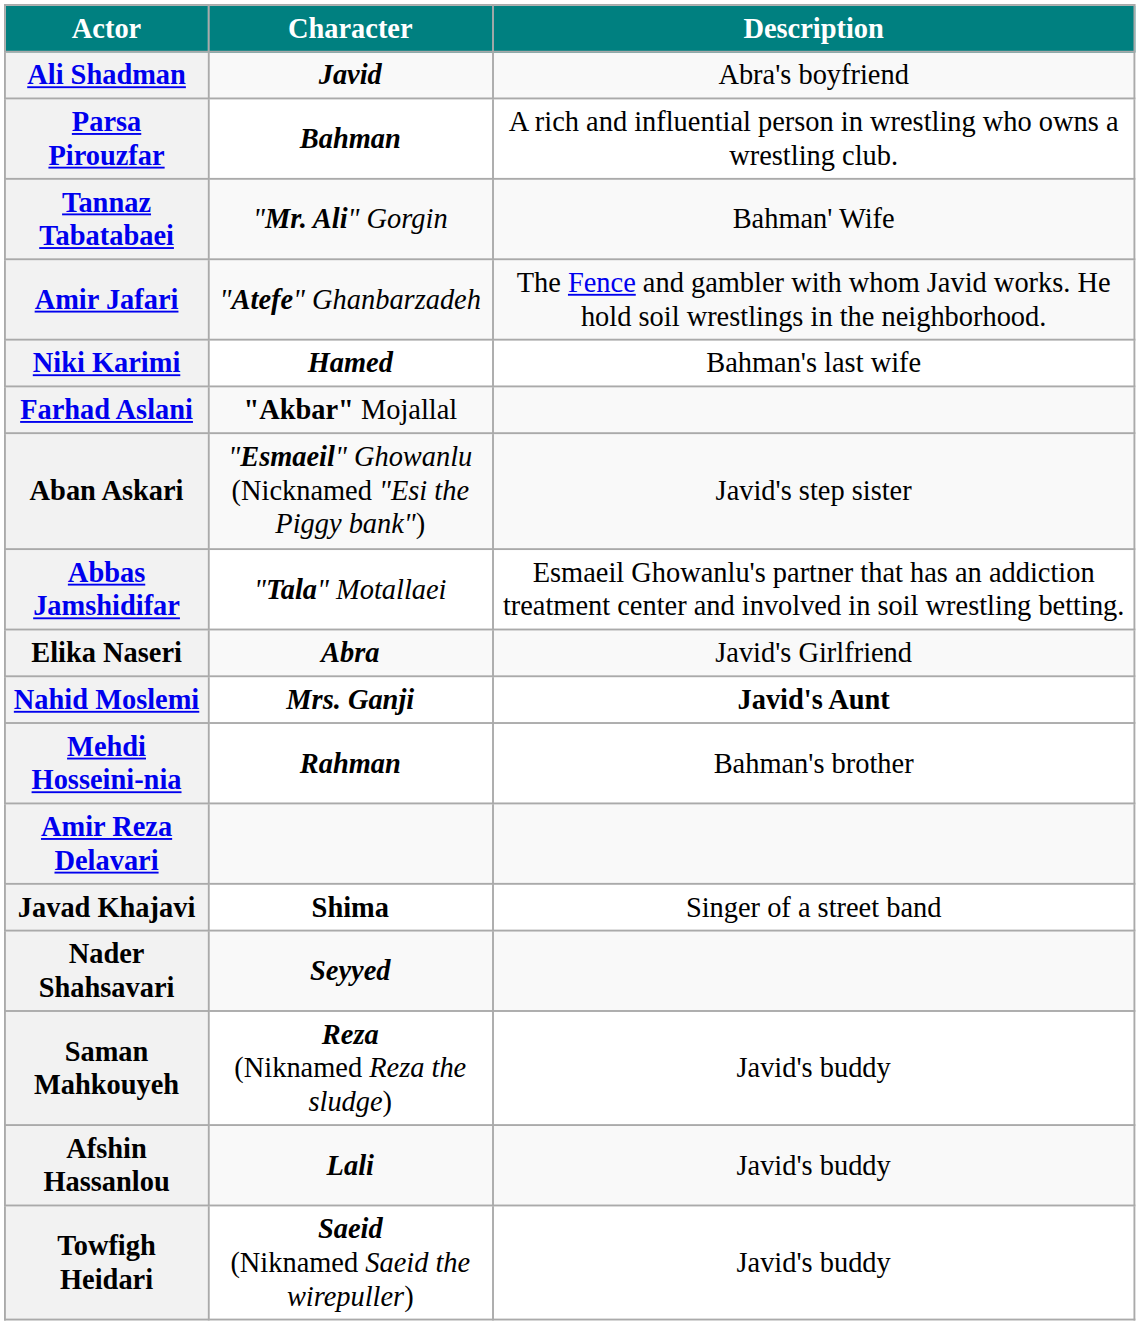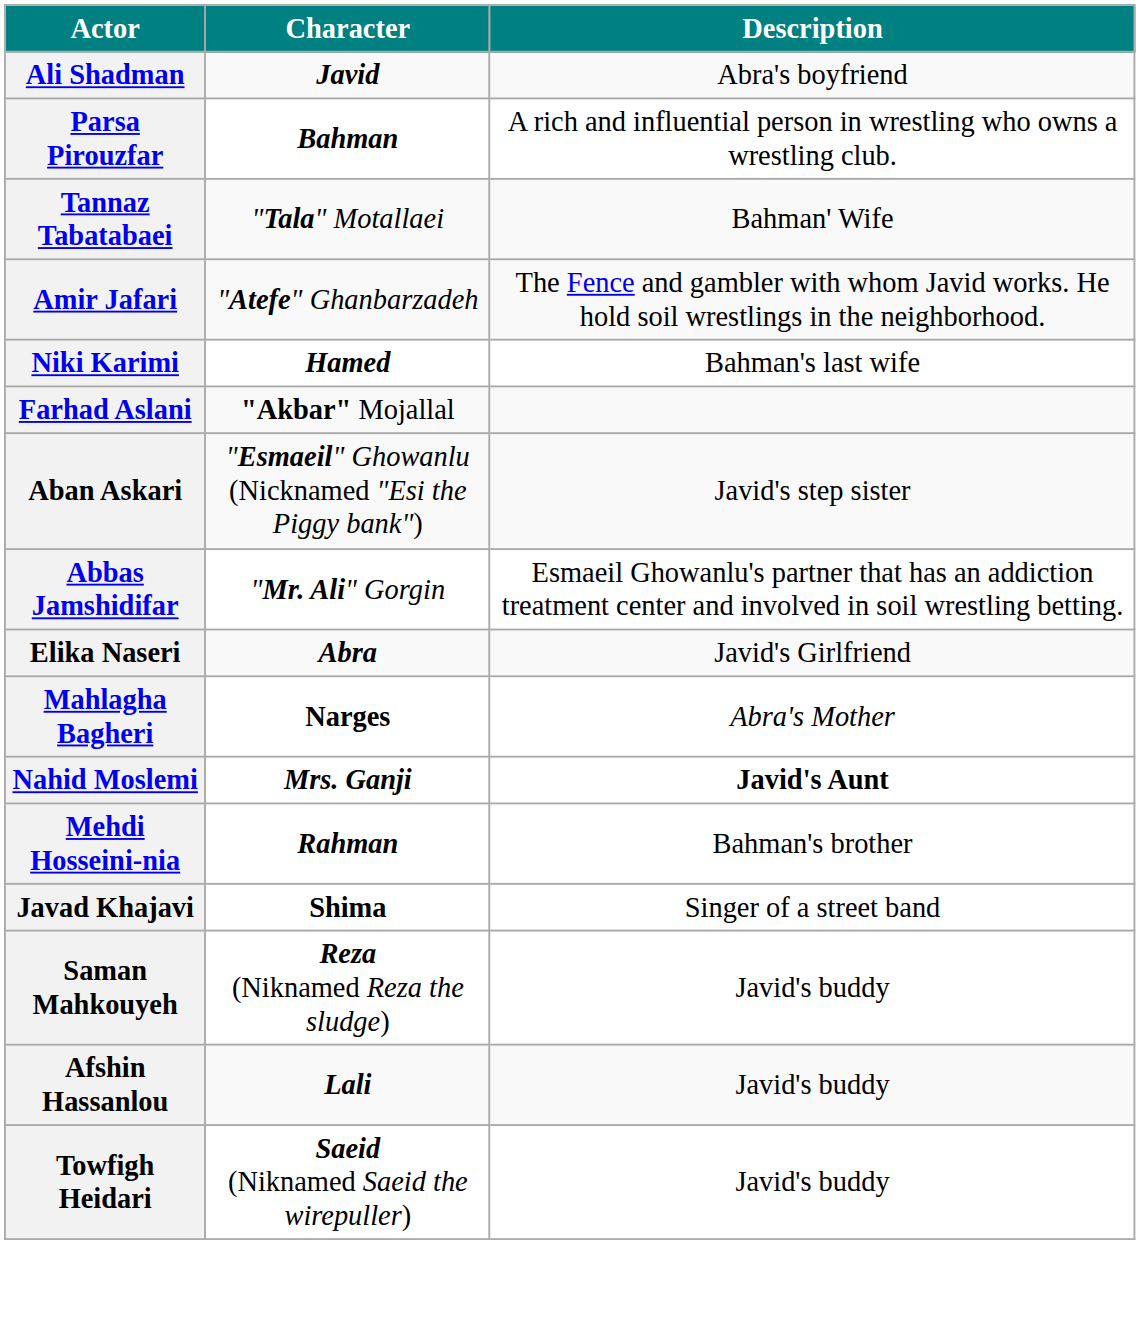 <table class="wikitable" width="97%" border="1" style="text-align:center; background-color:#f9f9f9; border:1px solid; border-collapse: collapse; font-size:95%;">
 <tr>
 <th style="background:#008080;color:#ffffff">Actor</th>
 <th style="background:#008080;color:#ffffff">Character</th>
 <th style="background:#008080;color:#ffffff">Description</th>
 </tr>
 <tr>
 <th><a href='#'>Ali Shadman</a></th>
 <td><strong><em>Javid</em></strong></td>
 <td>Abra's boyfriend</td>
 </tr>
 <tr bgcolor="white">
 <th><a href='#'>Parsa Pirouzfar</a></th>
 <td><strong><em>Bahman</em></strong></td>
 <td>A rich and influential person in wrestling who owns a wrestling club.</td>
 </tr>
 <tr>
 <th><a href='#'>Tannaz Tabatabaei</a></th>
-<td><em>"<strong>Mr. Ali</strong>" Gorgin</em></td>
+<td><em>"<strong>Tala</strong>" Motallaei</em></td>
 <td>Bahman' Wife</td>
 </tr>
 <tr>
 <th><a href='#'>Amir Jafari</a></th>
 <td><em>"<strong>Atefe</strong>" Ghanbarzadeh</em></td>
 <td>The <a href='#'>Fence</a> and gambler with whom Javid works. He hold soil wrestlings in the neighborhood.</td>
 </tr>
 <tr bgcolor="white">
 <th><a href='#'>Niki Karimi</a></th>
 <td><strong><em>Hamed</em></strong></td>
 <td>Bahman's last wife</td>
 </tr>
 <tr>
 <th><a href='#'>Farhad Aslani</a></th>
 <td><strong>"Akbar"</strong> Mojallal</td>
 <td></td>
 </tr>
 <tr>
 <th>Aban Askari</th>
 <td><em>"<strong>Esmaeil</strong>" Ghowanlu</em><br>(Nicknamed <em>"Esi the Piggy bank"</em>)</td>
 <td>Javid's step sister</td>
 </tr>
 <tr bgcolor="white">
 <th><a href='#'>Abbas Jamshidifar</a></th>
-<td><em>"<strong>Tala</strong>" Motallaei</em></td>
+<td><em>"<strong>Mr. Ali</strong>" Gorgin</em></td>
 <td>Esmaeil Ghowanlu's partner that has an addiction treatment center and involved in soil wrestling betting.</td>
 </tr>
 <tr>
 <th>Elika Naseri</th>
 <td><strong><em>Abra</em></strong></td>
 <td>Javid's Girlfriend</td>
+</tr>
+<tr bgcolor="white">
+<th><a href='#'>Mahlagha Bagheri</a></th>
+<td><strong>Narges</strong></td>
+<td><em>Abra's Mother</em></td>
 </tr>
 <tr bgcolor="white">
 <th><a href='#'>Nahid Moslemi</a></th>
 <td><strong><em>Mrs. Ganji</em></strong></td>
 <td><strong>Javid's Aunt</strong></td>
 </tr>
 <tr bgcolor="white">
 <th><a href='#'>Mehdi Hosseini-nia</a></th>
 <td><strong><em>Rahman</em></strong></td>
 <td>Bahman's brother</td>
 </tr>
-<tr>
-<th><a href='#'>Amir Reza Delavari</a></th>
-<td></td>
-<td></td>
-</tr>
 <tr bgcolor="white">
 <th>Javad Khajavi</th>
 <td><strong>Shima</strong></td>
 <td>Singer of a street band</td>
-</tr>
-<tr>
-<th>Nader Shahsavari</th>
-<td><strong><em>Seyyed</em></strong></td>
-<td></td>
 </tr>
 <tr bgcolor="white">
 <th>Saman Mahkouyeh</th>
 <td><strong><em>Reza</em></strong><br>(Niknamed <em>Reza the sludge</em>)</td>
 <td>Javid's buddy</td>
 </tr>
 <tr>
 <th>Afshin Hassanlou</th>
 <td><strong><em>Lali</em></strong></td>
 <td>Javid's buddy</td>
 </tr>
 <tr bgcolor="white">
 <th>Towfigh Heidari</th>
 <td><strong><em>Saeid</em></strong><br>(Niknamed <em>Saeid the wirepuller</em>)</td>
 <td>Javid's buddy</td>
 </tr>
 </table>
